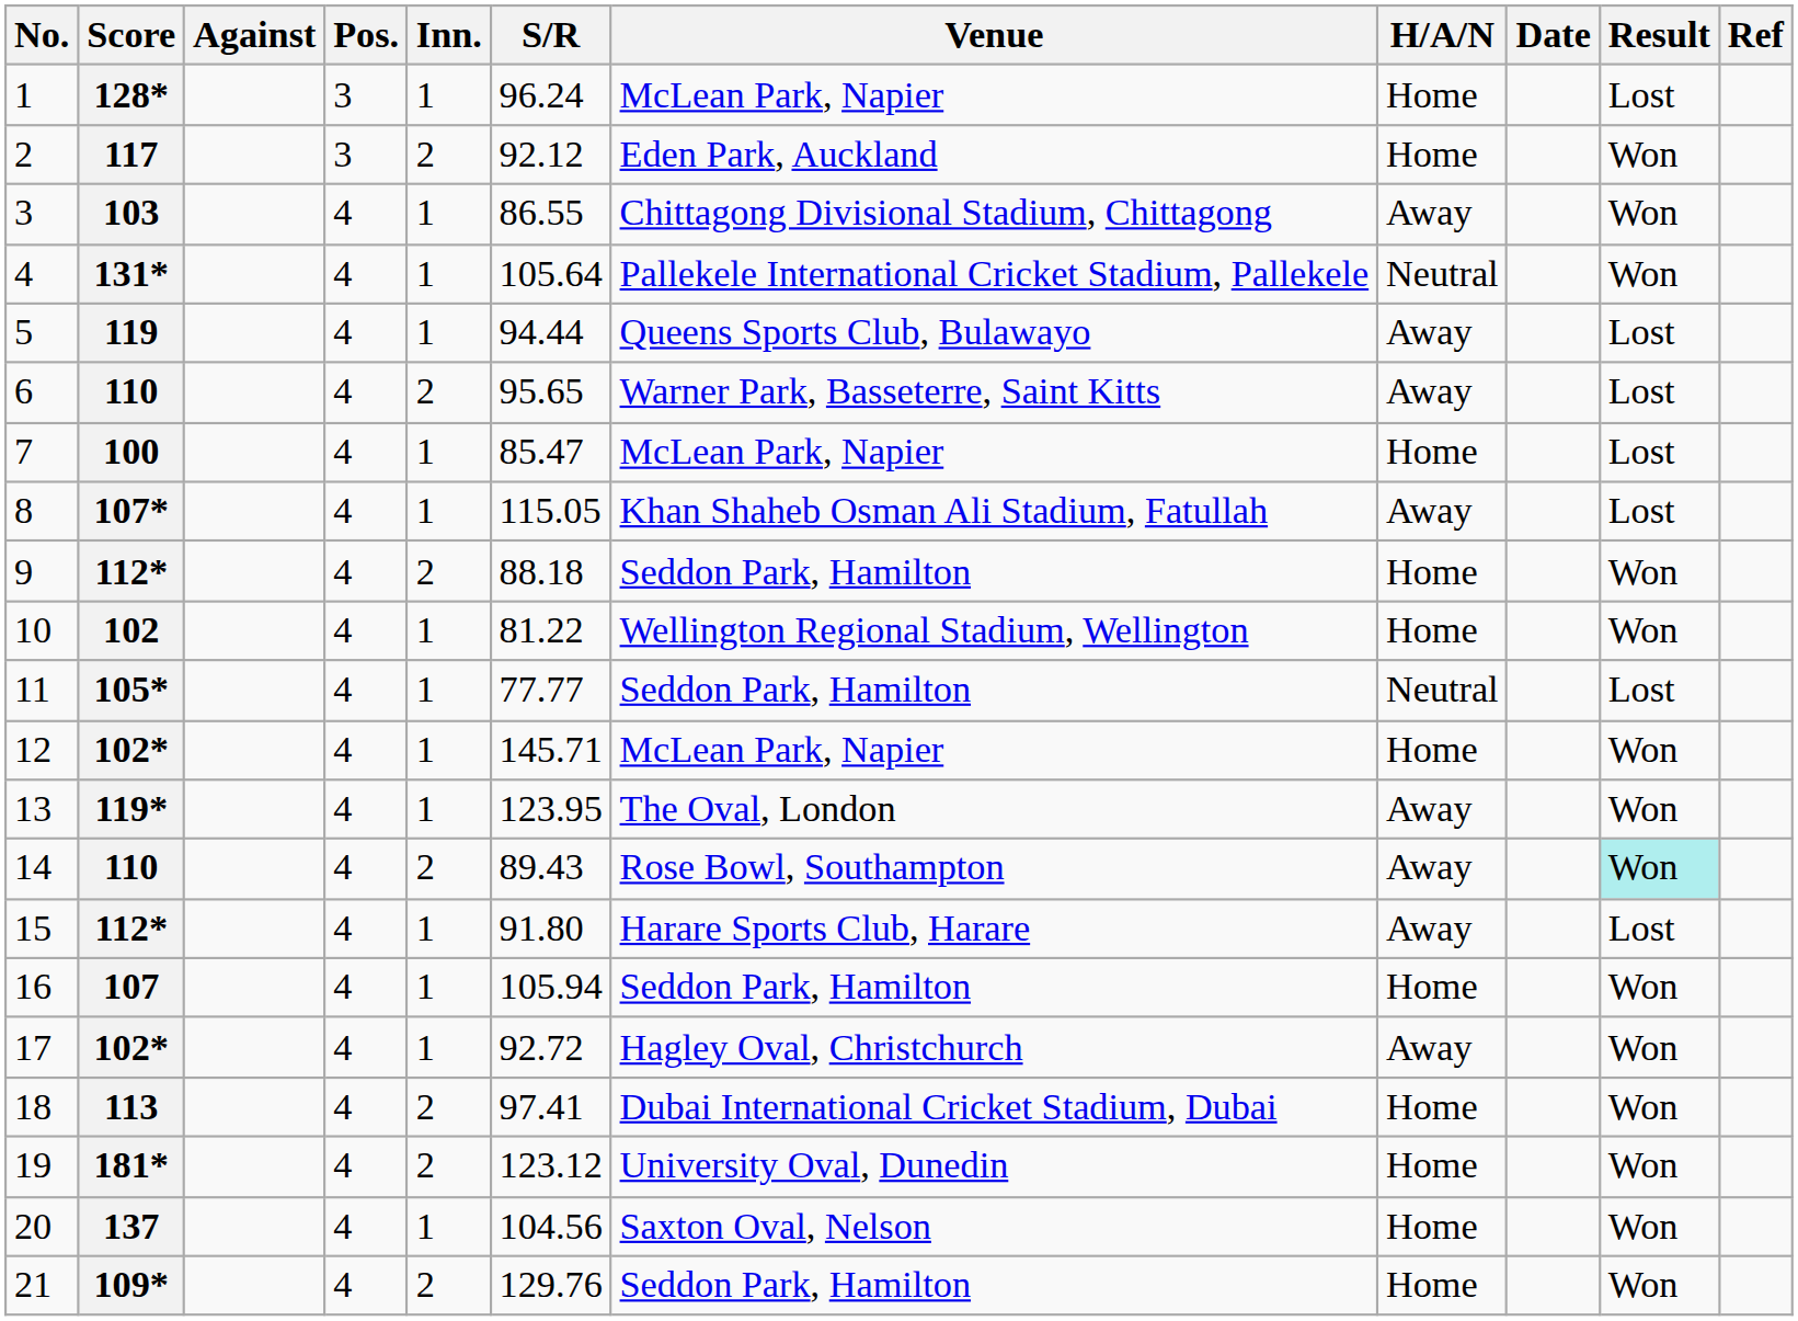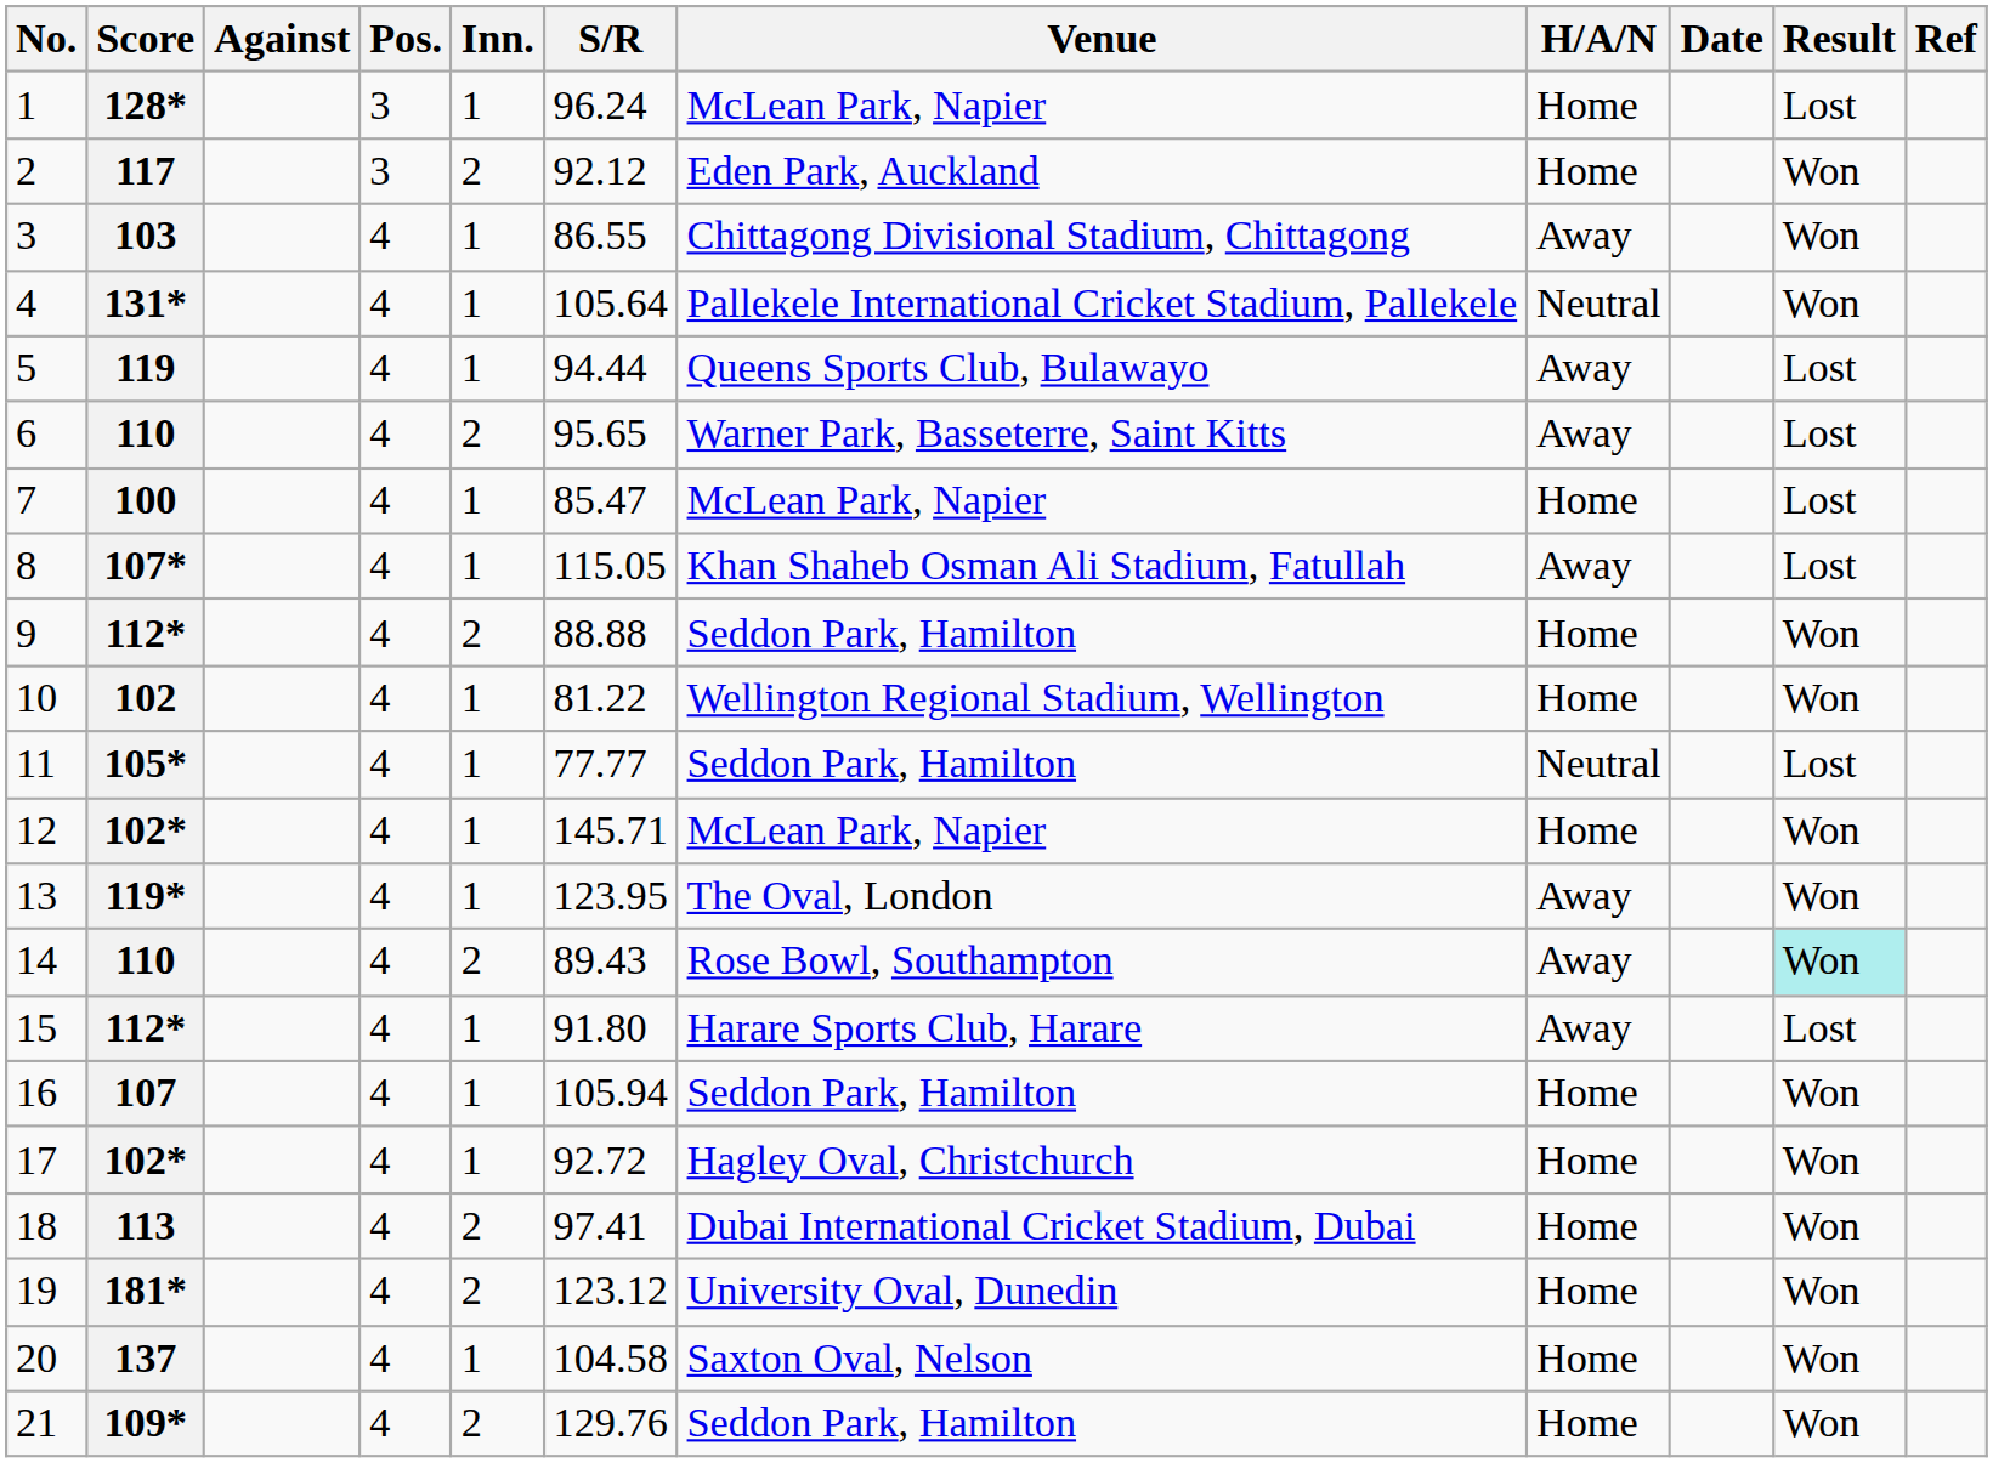 <table class="wikitable plainrowheaders sortable">
 <tr>
 <th>No.</th>
 <th>Score</th>
 <th>Against</th>
 <th>Pos.</th>
 <th>Inn.</th>
 <th>S/R</th>
 <th>Venue</th>
 <th>H/A/N</th>
 <th>Date</th>
 <th>Result</th>
 <th scope="col" class="unsortable">Ref</th>
 </tr>
 <tr>
 <td>1</td>
 <th scope="row"> 128*</th>
 <td></td>
 <td>3</td>
 <td>1</td>
 <td>96.24</td>
 <td><a href='#'>McLean Park</a>, <a href='#'>Napier</a></td>
 <td>Home</td>
 <td></td>
 <td>Lost</td>
 <td></td>
 </tr>
 <tr>
 <td>2</td>
 <th scope="row"> 117 </th>
 <td></td>
 <td>3</td>
 <td>2</td>
 <td>92.12</td>
 <td><a href='#'>Eden Park</a>, <a href='#'>Auckland</a></td>
 <td>Home</td>
 <td></td>
 <td>Won</td>
 <td></td>
 </tr>
 <tr>
 <td>3</td>
 <th scope="row"> 103 </th>
 <td></td>
 <td>4</td>
 <td>1</td>
 <td>86.55</td>
 <td><a href='#'>Chittagong Divisional Stadium</a>, <a href='#'>Chittagong</a></td>
 <td>Away</td>
 <td></td>
 <td>Won</td>
 <td></td>
 </tr>
 <tr>
 <td>4</td>
 <th scope="row"> 131* </th>
 <td></td>
 <td>4</td>
 <td>1</td>
 <td>105.64</td>
 <td><a href='#'>Pallekele International Cricket Stadium</a>, <a href='#'>Pallekele</a></td>
 <td>Neutral</td>
 <td></td>
 <td>Won</td>
 <td></td>
 </tr>
 <tr>
 <td>5</td>
 <th scope="row"> 119</th>
 <td></td>
 <td>4</td>
 <td>1</td>
 <td>94.44</td>
 <td><a href='#'>Queens Sports Club</a>, <a href='#'>Bulawayo</a></td>
 <td>Away</td>
 <td></td>
 <td>Lost</td>
 <td></td>
 </tr>
 <tr>
 <td>6</td>
 <th scope="row"> 110</th>
 <td></td>
 <td>4</td>
 <td>2</td>
 <td>95.65</td>
 <td><a href='#'>Warner Park</a>, <a href='#'>Basseterre</a>, <a href='#'>Saint Kitts</a></td>
 <td>Away</td>
 <td></td>
 <td>Lost</td>
 <td></td>
 </tr>
 <tr>
 <td>7</td>
 <th scope="row"> 100</th>
 <td></td>
 <td>4</td>
 <td>1</td>
 <td>85.47</td>
 <td><a href='#'>McLean Park</a>, <a href='#'>Napier</a></td>
 <td>Home</td>
 <td></td>
 <td>Lost</td>
 <td></td>
 </tr>
 <tr>
 <td>8</td>
 <th scope="row"> 107*</th>
 <td></td>
 <td>4</td>
 <td>1</td>
 <td>115.05</td>
 <td><a href='#'>Khan Shaheb Osman Ali Stadium</a>, <a href='#'>Fatullah</a></td>
 <td>Away</td>
 <td></td>
 <td>Lost</td>
 <td></td>
 </tr>
 <tr>
 <td>9</td>
 <th scope="row"> 112* </th>
 <td></td>
 <td>4</td>
 <td>2</td>
-<td>88.18</td>
+<td>88.88</td>
 <td><a href='#'>Seddon Park</a>, <a href='#'>Hamilton</a></td>
 <td>Home</td>
 <td></td>
 <td>Won</td>
 <td></td>
 </tr>
 <tr>
 <td>10</td>
 <th scope="row"> 102 </th>
 <td></td>
 <td>4</td>
 <td>1</td>
 <td>81.22</td>
 <td><a href='#'>Wellington Regional Stadium</a>, <a href='#'>Wellington</a></td>
 <td>Home</td>
 <td></td>
 <td>Won</td>
 <td></td>
 </tr>
 <tr>
 <td>11</td>
 <th scope="row"> 105*</th>
 <td></td>
 <td>4</td>
 <td>1</td>
 <td>77.77</td>
 <td><a href='#'>Seddon Park</a>, <a href='#'>Hamilton</a></td>
 <td>Neutral</td>
 <td></td>
 <td>Lost</td>
 <td></td>
 </tr>
 <tr>
 <td>12</td>
 <th scope="row"> 102*</th>
 <td></td>
 <td>4</td>
 <td>1</td>
 <td>145.71</td>
 <td><a href='#'>McLean Park</a>, <a href='#'>Napier</a></td>
 <td>Home</td>
 <td></td>
 <td>Won</td>
 <td></td>
 </tr>
 <tr>
 <td>13</td>
 <th scope="row"> 119* </th>
 <td></td>
 <td>4</td>
 <td>1</td>
 <td>123.95</td>
 <td><a href='#'>The Oval</a>, London</td>
 <td>Away</td>
 <td></td>
 <td>Won</td>
 <td></td>
 </tr>
 <tr>
 <td>14</td>
 <th scope="row"> 110</th>
 <td></td>
 <td>4</td>
 <td>2</td>
 <td>89.43</td>
 <td><a href='#'>Rose Bowl</a>, <a href='#'>Southampton</a></td>
 <td>Away</td>
 <td></td>
 <td style="background: paleturquoise;">Won</td>
 <td></td>
 </tr>
 <tr>
 <td>15</td>
 <th scope="row"> 112*</th>
 <td></td>
 <td>4</td>
 <td>1</td>
 <td>91.80</td>
 <td><a href='#'>Harare Sports Club</a>, <a href='#'>Harare</a></td>
 <td>Away</td>
 <td></td>
 <td>Lost</td>
 <td></td>
 </tr>
 <tr>
 <td>16</td>
 <th scope="row"> 107</th>
 <td></td>
 <td>4</td>
 <td>1</td>
 <td>105.94</td>
 <td><a href='#'>Seddon Park</a>, <a href='#'>Hamilton</a></td>
 <td>Home</td>
 <td></td>
 <td>Won</td>
 <td></td>
 </tr>
 <tr>
 <td>17</td>
 <th scope="row"> 102* </th>
 <td></td>
 <td>4</td>
 <td>1</td>
 <td>92.72</td>
 <td><a href='#'>Hagley Oval</a>, <a href='#'>Christchurch</a></td>
-<td>Away</td>
+<td>Home</td>
 <td></td>
 <td>Won</td>
 <td></td>
 </tr>
 <tr>
 <td>18</td>
 <th scope="row"> 113 </th>
 <td></td>
 <td>4</td>
 <td>2</td>
 <td>97.41</td>
 <td><a href='#'>Dubai International Cricket Stadium</a>, <a href='#'>Dubai</a></td>
 <td>Home</td>
 <td></td>
 <td>Won</td>
 <td></td>
 </tr>
 <tr>
 <td>19</td>
 <th scope="row"> 181* </th>
 <td></td>
 <td>4</td>
 <td>2</td>
 <td>123.12</td>
 <td><a href='#'>University Oval</a>, <a href='#'>Dunedin</a></td>
 <td>Home</td>
 <td></td>
 <td>Won</td>
 <td></td>
 </tr>
 <tr>
 <td>20</td>
 <th scope="row"> 137 </th>
 <td></td>
 <td>4</td>
 <td>1</td>
-<td>104.56</td>
+<td>104.58</td>
 <td><a href='#'>Saxton Oval</a>, <a href='#'>Nelson</a></td>
 <td>Home</td>
 <td></td>
 <td>Won</td>
 <td></td>
 </tr>
 <tr>
 <td>21</td>
 <th scope="row"> 109* </th>
 <td></td>
 <td>4</td>
 <td>2</td>
 <td>129.76</td>
 <td><a href='#'>Seddon Park</a>, <a href='#'>Hamilton</a></td>
 <td>Home</td>
 <td></td>
 <td>Won</td>
 <td></td>
 </tr>
 </table>
